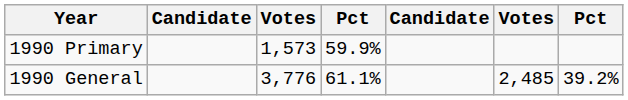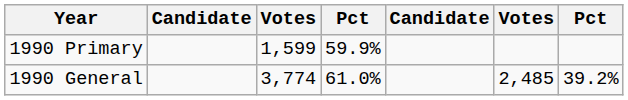 <table class="wikitable" style="margin:0.5em ; font-size:95%">
 <tr>
 <th>Year</th>
 <th>Candidate</th>
 <th>Votes</th>
 <th>Pct</th>
 <th>Candidate</th>
 <th>Votes</th>
 <th>Pct</th>
 </tr>
 <tr>
 <td>1990 Primary</td>
 <td></td>
-<td>1,573</td>
+<td>1,599</td>
 <td>59.9%</td>
 <td></td>
 <td></td>
 <td></td>
 </tr>
 <tr>
 <td>1990 General</td>
 <td></td>
-<td>3,776</td>
-<td>61.1%</td>
+<td>3,774</td>
+<td>61.0%</td>
 <td></td>
 <td>2,485</td>
 <td>39.2%</td>
 </tr>
 </table>
